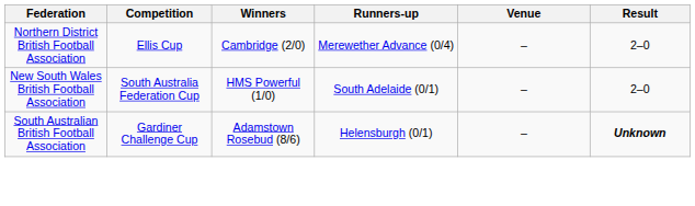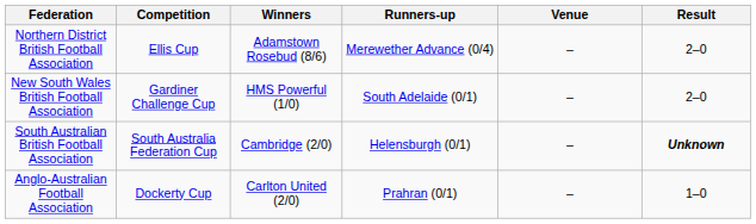 <table class="wikitable" width="75%">
 <tr>
 <th style="width:10em">Federation</th>
 <th style="width:10em">Competition</th>
 <th style="width:10em">Winners</th>
 <th style="width:15em">Runners-up</th>
 <th style="width:15em">Venue</th>
 <th style="width:10em">Result</th>
 </tr>
 <tr>
 <td align="center"><a href='#'>Northern District British Football Association</a></td>
 <td align="center"><a href='#'>Ellis Cup</a></td>
-<td align="center"><a href='#'>Cambridge</a> (2/0)</td>
+<td align="center"><a href='#'>Adamstown Rosebud</a> (8/6)</td>
 <td align="center"><a href='#'>Merewether Advance</a> (0/4)</td>
 <td align="center">–</td>
 <td align="center">2–0</td>
 </tr>
 <tr>
 <td align="center"><a href='#'>New South Wales British Football Association</a></td>
-<td align="center"><a href='#'>South Australia Federation Cup</a></td>
+<td align="center"><a href='#'>Gardiner Challenge Cup</a></td>
 <td align="center"><a href='#'>HMS Powerful</a> (1/0)</td>
 <td align="center"><a href='#'>South Adelaide</a> (0/1)</td>
 <td align="center">–</td>
 <td align="center">2–0</td>
 </tr>
 <tr>
 <td align="center"><a href='#'>South Australian British Football Association</a></td>
-<td align="center"><a href='#'>Gardiner Challenge Cup</a></td>
-<td align="center"><a href='#'>Adamstown Rosebud</a> (8/6)</td>
+<td align="center"><a href='#'>South Australia Federation Cup</a></td>
+<td align="center"><a href='#'>Cambridge</a> (2/0)</td>
 <td align="center"><a href='#'>Helensburgh</a> (0/1)</td>
 <td align="center">–</td>
 <td align="center"><strong><em>Unknown</em></strong></td>
 </tr>
+<tr>
+<td align="center"><a href='#'>Anglo-Australian Football Association</a></td>
+<td align="center"><a href='#'>Dockerty Cup</a></td>
+<td align="center"><a href='#'>Carlton United</a> (2/0)</td>
+<td align="center"><a href='#'>Prahran</a> (0/1)</td>
+<td align="center">–</td>
+<td align="center">1–0</td>
+</tr>
 </table>
